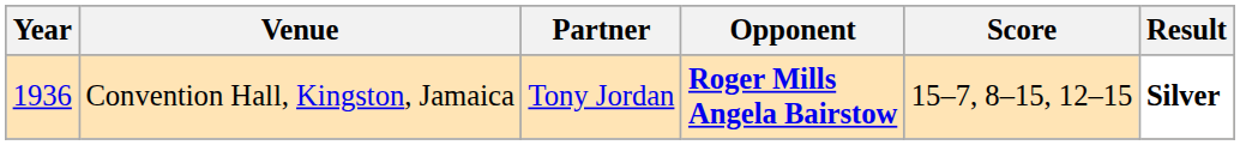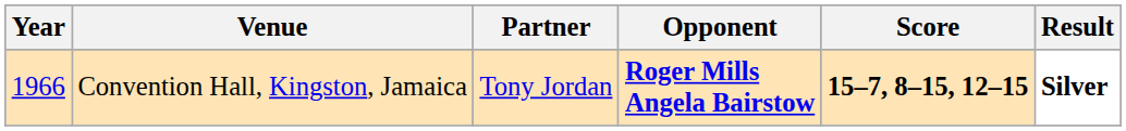 <table class="sortable wikitable" style="font-size: 90%;">
 <tr>
 <th>Year</th>
 <th>Venue</th>
 <th>Partner</th>
 <th>Opponent</th>
 <th>Score</th>
 <th>Result</th>
 </tr>
 <tr style="background:#FFE4B5">
-<td align="center"><a href='#'>1936</a></td>
+<td align="center"><a href='#'>1966</a></td>
 <td align="left">Convention Hall, <a href='#'>Kingston</a>, Jamaica</td>
 <td align="left"> <a href='#'>Tony Jordan</a></td>
 <td align="left"><strong> <a href='#'>Roger Mills</a><br> <a href='#'>Angela Bairstow</a></strong></td>
-<td align="left">15–7, 8–15, 12–15</td>
+<td align="left"><strong>15–7, 8–15, 12–15</strong></td>
 <td style="text-align:left; background: white"> <strong>Silver</strong></td>
 </tr>
 </table>
